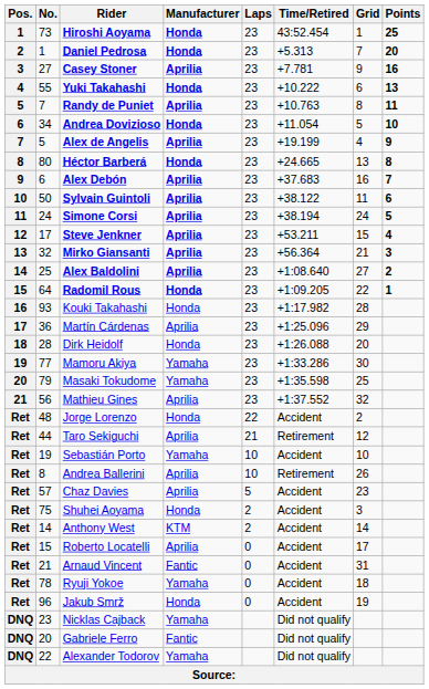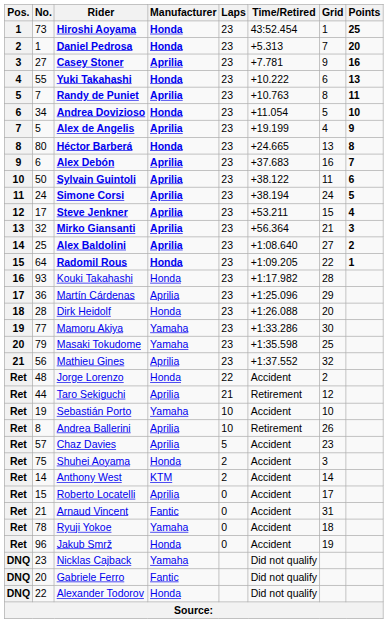 <table class="wikitable" style="font-size: 95%;">
 <tr>
 <th>Pos.</th>
 <th>No.</th>
 <th>Rider</th>
 <th>Manufacturer</th>
 <th>Laps</th>
 <th>Time/Retired</th>
 <th>Grid</th>
 <th>Points</th>
 </tr>
 <tr>
 <th>1</th>
 <td>73</td>
 <td> <strong><a href='#'>Hiroshi Aoyama</a></strong></td>
 <td><strong><a href='#'>Honda</a></strong></td>
 <td>23</td>
 <td>43:52.454</td>
 <td>1</td>
 <td><strong>25</strong></td>
 </tr>
 <tr>
 <th>2</th>
 <td>1</td>
 <td> <strong><a href='#'>Daniel Pedrosa</a></strong></td>
 <td><strong><a href='#'>Honda</a></strong></td>
 <td>23</td>
 <td>+5.313</td>
 <td>7</td>
 <td><strong>20</strong></td>
 </tr>
 <tr>
 <th>3</th>
 <td>27</td>
 <td> <strong><a href='#'>Casey Stoner</a></strong></td>
 <td><strong><a href='#'>Aprilia</a></strong></td>
 <td>23</td>
 <td>+7.781</td>
 <td>9</td>
 <td><strong>16</strong></td>
 </tr>
 <tr>
 <th>4</th>
 <td>55</td>
 <td> <strong><a href='#'>Yuki Takahashi</a></strong></td>
 <td><strong><a href='#'>Honda</a></strong></td>
 <td>23</td>
 <td>+10.222</td>
 <td>6</td>
 <td><strong>13</strong></td>
 </tr>
 <tr>
 <th>5</th>
 <td>7</td>
 <td> <strong><a href='#'>Randy de Puniet</a></strong></td>
 <td><strong><a href='#'>Aprilia</a></strong></td>
 <td>23</td>
 <td>+10.763</td>
 <td>8</td>
 <td><strong>11</strong></td>
 </tr>
 <tr>
 <th>6</th>
 <td>34</td>
 <td> <strong><a href='#'>Andrea Dovizioso</a></strong></td>
 <td><strong><a href='#'>Honda</a></strong></td>
 <td>23</td>
 <td>+11.054</td>
 <td>5</td>
 <td><strong>10</strong></td>
 </tr>
 <tr>
 <th>7</th>
 <td>5</td>
 <td> <strong><a href='#'>Alex de Angelis</a></strong></td>
 <td><strong><a href='#'>Aprilia</a></strong></td>
 <td>23</td>
 <td>+19.199</td>
 <td>4</td>
 <td><strong>9</strong></td>
 </tr>
 <tr>
 <th>8</th>
 <td>80</td>
 <td> <strong><a href='#'>Héctor Barberá</a></strong></td>
 <td><strong><a href='#'>Honda</a></strong></td>
 <td>23</td>
 <td>+24.665</td>
 <td>13</td>
 <td><strong>8</strong></td>
 </tr>
 <tr>
 <th>9</th>
 <td>6</td>
 <td> <strong><a href='#'>Alex Debón</a></strong></td>
 <td><strong><a href='#'>Aprilia</a></strong></td>
 <td>23</td>
 <td>+37.683</td>
 <td>16</td>
 <td><strong>7</strong></td>
 </tr>
 <tr>
 <th>10</th>
 <td>50</td>
 <td> <strong><a href='#'>Sylvain Guintoli</a></strong></td>
 <td><strong><a href='#'>Aprilia</a></strong></td>
 <td>23</td>
 <td>+38.122</td>
 <td>11</td>
 <td><strong>6</strong></td>
 </tr>
 <tr>
 <th>11</th>
 <td>24</td>
 <td> <strong><a href='#'>Simone Corsi</a></strong></td>
 <td><strong><a href='#'>Aprilia</a></strong></td>
 <td>23</td>
 <td>+38.194</td>
 <td>24</td>
 <td><strong>5</strong></td>
 </tr>
 <tr>
 <th>12</th>
 <td>17</td>
 <td> <strong><a href='#'>Steve Jenkner</a></strong></td>
 <td><strong><a href='#'>Aprilia</a></strong></td>
 <td>23</td>
 <td>+53.211</td>
 <td>15</td>
 <td><strong>4</strong></td>
 </tr>
 <tr>
 <th>13</th>
 <td>32</td>
 <td> <strong><a href='#'>Mirko Giansanti</a></strong></td>
 <td><strong><a href='#'>Aprilia</a></strong></td>
 <td>23</td>
 <td>+56.364</td>
 <td>21</td>
 <td><strong>3</strong></td>
 </tr>
 <tr>
 <th>14</th>
 <td>25</td>
 <td> <strong><a href='#'>Alex Baldolini</a></strong></td>
 <td><strong><a href='#'>Aprilia</a></strong></td>
 <td>23</td>
 <td>+1:08.640</td>
 <td>27</td>
 <td><strong>2</strong></td>
 </tr>
 <tr>
 <th>15</th>
 <td>64</td>
 <td> <strong><a href='#'>Radomil Rous</a></strong></td>
 <td><strong><a href='#'>Honda</a></strong></td>
 <td>23</td>
 <td>+1:09.205</td>
 <td>22</td>
 <td><strong>1</strong></td>
 </tr>
 <tr>
 <th>16</th>
 <td>93</td>
 <td> <a href='#'>Kouki Takahashi</a></td>
 <td><a href='#'>Honda</a></td>
 <td>23</td>
 <td>+1:17.982</td>
 <td>28</td>
 <td></td>
 </tr>
 <tr>
 <th>17</th>
 <td>36</td>
 <td> <a href='#'>Martín Cárdenas</a></td>
 <td><a href='#'>Aprilia</a></td>
 <td>23</td>
 <td>+1:25.096</td>
 <td>29</td>
 <td></td>
 </tr>
 <tr>
 <th>18</th>
 <td>28</td>
 <td> <a href='#'>Dirk Heidolf</a></td>
 <td><a href='#'>Honda</a></td>
 <td>23</td>
 <td>+1:26.088</td>
 <td>20</td>
 <td></td>
 </tr>
 <tr>
 <th>19</th>
 <td>77</td>
 <td> <a href='#'>Mamoru Akiya</a></td>
 <td><a href='#'>Yamaha</a></td>
 <td>23</td>
 <td>+1:33.286</td>
 <td>30</td>
 <td></td>
 </tr>
 <tr>
 <th>20</th>
 <td>79</td>
 <td> <a href='#'>Masaki Tokudome</a></td>
 <td><a href='#'>Yamaha</a></td>
 <td>23</td>
 <td>+1:35.598</td>
 <td>25</td>
 <td></td>
 </tr>
 <tr>
 <th>21</th>
 <td>56</td>
 <td> <a href='#'>Mathieu Gines</a></td>
 <td><a href='#'>Aprilia</a></td>
 <td>23</td>
 <td>+1:37.552</td>
 <td>32</td>
 <td></td>
 </tr>
 <tr>
 <th>Ret</th>
 <td>48</td>
 <td> <a href='#'>Jorge Lorenzo</a></td>
 <td><a href='#'>Honda</a></td>
 <td>22</td>
 <td>Accident</td>
 <td>2</td>
 <td></td>
 </tr>
 <tr>
 <th>Ret</th>
 <td>44</td>
 <td> <a href='#'>Taro Sekiguchi</a></td>
 <td><a href='#'>Aprilia</a></td>
 <td>21</td>
 <td>Retirement</td>
 <td>12</td>
 <td></td>
 </tr>
 <tr>
 <th>Ret</th>
 <td>19</td>
 <td> <a href='#'>Sebastián Porto</a></td>
 <td><a href='#'>Yamaha</a></td>
 <td>10</td>
 <td>Accident</td>
 <td>10</td>
 <td></td>
 </tr>
 <tr>
 <th>Ret</th>
 <td>8</td>
 <td> <a href='#'>Andrea Ballerini</a></td>
 <td><a href='#'>Aprilia</a></td>
 <td>10</td>
 <td>Retirement</td>
 <td>26</td>
 <td></td>
 </tr>
 <tr>
 <th>Ret</th>
 <td>57</td>
 <td> <a href='#'>Chaz Davies</a></td>
 <td><a href='#'>Aprilia</a></td>
 <td>5</td>
 <td>Accident</td>
 <td>23</td>
 <td></td>
 </tr>
 <tr>
 <th>Ret</th>
 <td>75</td>
 <td> <a href='#'>Shuhei Aoyama</a></td>
 <td><a href='#'>Honda</a></td>
 <td>2</td>
 <td>Accident</td>
 <td>3</td>
 <td></td>
 </tr>
 <tr>
 <th>Ret</th>
 <td>14</td>
 <td> <a href='#'>Anthony West</a></td>
 <td><a href='#'>KTM</a></td>
 <td>2</td>
 <td>Accident</td>
 <td>14</td>
 <td></td>
 </tr>
 <tr>
 <th>Ret</th>
 <td>15</td>
 <td> <a href='#'>Roberto Locatelli</a></td>
 <td><a href='#'>Aprilia</a></td>
 <td>0</td>
 <td>Accident</td>
 <td>17</td>
 <td></td>
 </tr>
 <tr>
 <th>Ret</th>
 <td>21</td>
 <td> <a href='#'>Arnaud Vincent</a></td>
 <td><a href='#'>Fantic</a></td>
 <td>0</td>
 <td>Accident</td>
 <td>31</td>
 <td></td>
 </tr>
 <tr>
 <th>Ret</th>
 <td>78</td>
 <td> <a href='#'>Ryuji Yokoe</a></td>
 <td><a href='#'>Yamaha</a></td>
 <td>0</td>
 <td>Accident</td>
 <td>18</td>
 <td></td>
 </tr>
 <tr>
 <th>Ret</th>
 <td>96</td>
 <td> <a href='#'>Jakub Smrž</a></td>
 <td><a href='#'>Honda</a></td>
 <td>0</td>
 <td>Accident</td>
 <td>19</td>
 <td></td>
 </tr>
 <tr>
 <th>DNQ</th>
 <td>23</td>
 <td> <a href='#'>Nicklas Cajback</a></td>
 <td><a href='#'>Yamaha</a></td>
 <td></td>
 <td>Did not qualify</td>
 <td></td>
 <td></td>
 </tr>
 <tr>
 <th>DNQ</th>
 <td>20</td>
 <td> <a href='#'>Gabriele Ferro</a></td>
 <td><a href='#'>Fantic</a></td>
 <td></td>
 <td>Did not qualify</td>
 <td></td>
 <td></td>
 </tr>
 <tr>
 <th>DNQ</th>
 <td>22</td>
 <td> <a href='#'>Alexander Todorov</a></td>
-<td><a href='#'>Yamaha</a></td>
+<td><a href='#'>Honda</a></td>
 <td></td>
 <td>Did not qualify</td>
 <td></td>
 <td></td>
 </tr>
 <tr>
 <th colspan=8>Source: </th>
 </tr>
 </table>
